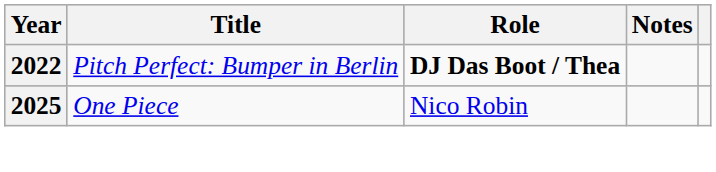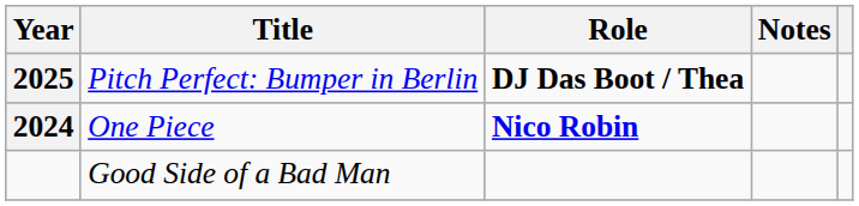 <table class="wikitable plainrowheaders sortable"  style=font-size:100%>
 <tr>
 <th scope="col">Year</th>
 <th scope="col">Title</th>
 <th scope="col">Role</th>
 <th scope="col" class="unsortable">Notes</th>
 <th scope="col" class="unsortable"></th>
 </tr>
 <tr>
-<th scope=row>2022</th>
+<th scope=row>2025</th>
 <td><em><a href='#'>Pitch Perfect: Bumper in Berlin</a></em></td>
 <td><strong>DJ Das Boot / Thea</strong></td>
 <td></td>
 <td></td>
 </tr>
 <tr>
-<th scope=row>2025</th>
+<th scope=row>2024</th>
 <td><em><a href='#'>One Piece</a></em></td>
-<td><a href='#'>Nico Robin</a></td>
+<td><strong><a href='#'>Nico Robin</a></strong></td>
+<td></td>
+<td></td>
+</tr>
+<tr>
+<td></td>
+<td><em>Good Side of a Bad Man</em></td>
+<td></td>
 <td></td>
 <td></td>
 </tr>
 </table>
